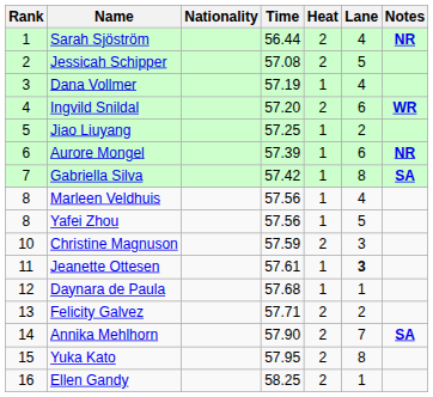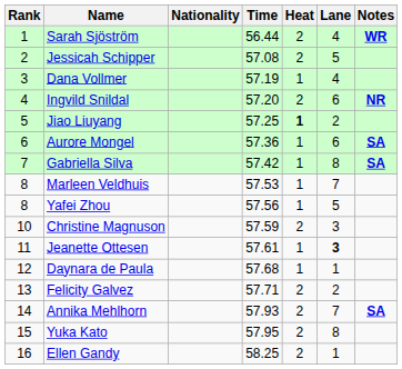 <table class="wikitable sortable" style="text-align:center">
 <tr>
 <th>Rank</th>
 <th>Name</th>
 <th>Nationality</th>
 <th>Time</th>
 <th>Heat</th>
 <th>Lane</th>
 <th>Notes</th>
 </tr>
 <tr bgcolor=ccffcc>
 <td>1</td>
 <td align=left><a href='#'>Sarah Sjöström</a></td>
 <td align=left></td>
 <td>56.44</td>
 <td>2</td>
 <td>4</td>
-<td><strong><a href='#'>NR</a></strong></td>
+<td><strong><a href='#'>WR</a></strong></td>
 </tr>
 <tr bgcolor=ccffcc>
 <td>2</td>
 <td align=left><a href='#'>Jessicah Schipper</a></td>
 <td align=left></td>
 <td>57.08</td>
 <td>2</td>
 <td>5</td>
 <td></td>
 </tr>
 <tr bgcolor=ccffcc>
 <td>3</td>
 <td align=left><a href='#'>Dana Vollmer</a></td>
 <td align=left></td>
 <td>57.19</td>
 <td>1</td>
 <td>4</td>
 <td></td>
 </tr>
 <tr bgcolor=ccffcc>
 <td>4</td>
 <td align=left><a href='#'>Ingvild Snildal</a></td>
 <td align=left></td>
 <td>57.20</td>
 <td>2</td>
 <td>6</td>
-<td><strong><a href='#'>WR</a></strong></td>
+<td><strong><a href='#'>NR</a></strong></td>
 </tr>
 <tr bgcolor=ccffcc>
 <td>5</td>
 <td align=left><a href='#'>Jiao Liuyang</a></td>
 <td align=left></td>
 <td>57.25</td>
-<td>1</td>
+<td><strong>1</strong></td>
 <td>2</td>
 <td></td>
 </tr>
 <tr bgcolor=ccffcc>
 <td>6</td>
 <td align=left><a href='#'>Aurore Mongel</a></td>
 <td align=left></td>
-<td>57.39</td>
+<td>57.36</td>
 <td>1</td>
 <td>6</td>
-<td><strong><a href='#'>NR</a></strong></td>
+<td><strong><a href='#'>SA</a></strong></td>
 </tr>
 <tr bgcolor=ccffcc>
 <td>7</td>
 <td align=left><a href='#'>Gabriella Silva</a></td>
 <td align=left></td>
 <td>57.42</td>
 <td>1</td>
 <td>8</td>
 <td><strong><a href='#'>SA</a></strong></td>
 </tr>
 <tr>
 <td>8</td>
 <td align=left><a href='#'>Marleen Veldhuis</a></td>
 <td align=left></td>
-<td>57.56</td>
+<td>57.53</td>
 <td>1</td>
-<td>4</td>
+<td>7</td>
 <td></td>
 </tr>
 <tr>
 <td>8</td>
 <td align=left><a href='#'>Yafei Zhou</a></td>
 <td align=left></td>
 <td>57.56</td>
 <td>1</td>
 <td>5</td>
 <td></td>
 </tr>
 <tr>
 <td>10</td>
 <td align=left><a href='#'>Christine Magnuson</a></td>
 <td align=left></td>
 <td>57.59</td>
 <td>2</td>
 <td>3</td>
 <td></td>
 </tr>
 <tr>
 <td>11</td>
 <td align=left><a href='#'>Jeanette Ottesen</a></td>
 <td align=left></td>
 <td>57.61</td>
 <td>1</td>
 <td><strong>3</strong></td>
 <td></td>
 </tr>
 <tr>
 <td>12</td>
 <td align=left><a href='#'>Daynara de Paula</a></td>
 <td align=left></td>
 <td>57.68</td>
 <td>1</td>
 <td>1</td>
 <td></td>
 </tr>
 <tr>
 <td>13</td>
 <td align=left><a href='#'>Felicity Galvez</a></td>
 <td align=left></td>
 <td>57.71</td>
 <td>2</td>
 <td>2</td>
 <td></td>
 </tr>
 <tr>
 <td>14</td>
 <td align=left><a href='#'>Annika Mehlhorn</a></td>
 <td align=left></td>
-<td>57.90</td>
+<td>57.93</td>
 <td>2</td>
 <td>7</td>
 <td><strong><a href='#'>SA</a></strong></td>
 </tr>
 <tr>
 <td>15</td>
 <td align=left><a href='#'>Yuka Kato</a></td>
 <td align=left></td>
 <td>57.95</td>
 <td>2</td>
 <td>8</td>
 <td></td>
 </tr>
 <tr>
 <td>16</td>
 <td align=left><a href='#'>Ellen Gandy</a></td>
 <td align=left></td>
 <td>58.25</td>
 <td>2</td>
 <td>1</td>
 <td></td>
 </tr>
 </table>
